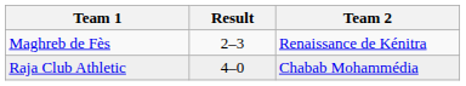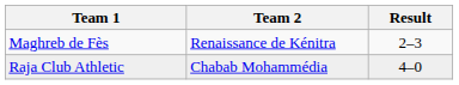 <table class="wikitable">
 <tr>
 <th width="180">Team 1</th>
+<th width="180">Team 2</th>
 <th width="80">Result</th>
-<th width="180">Team 2</th>
 </tr>
 <tr>
 <td><a href='#'>Maghreb de Fès</a></td>
+<td><a href='#'>Renaissance de Kénitra</a></td>
 <td align="center">2–3</td>
-<td><a href='#'>Renaissance de Kénitra</a></td>
 </tr>
 <tr style="background:#EFEFEF">
 <td><a href='#'>Raja Club Athletic</a></td>
+<td><a href='#'>Chabab Mohammédia</a></td>
 <td align="center">4–0</td>
-<td><a href='#'>Chabab Mohammédia</a></td>
 </tr>
 </table>
